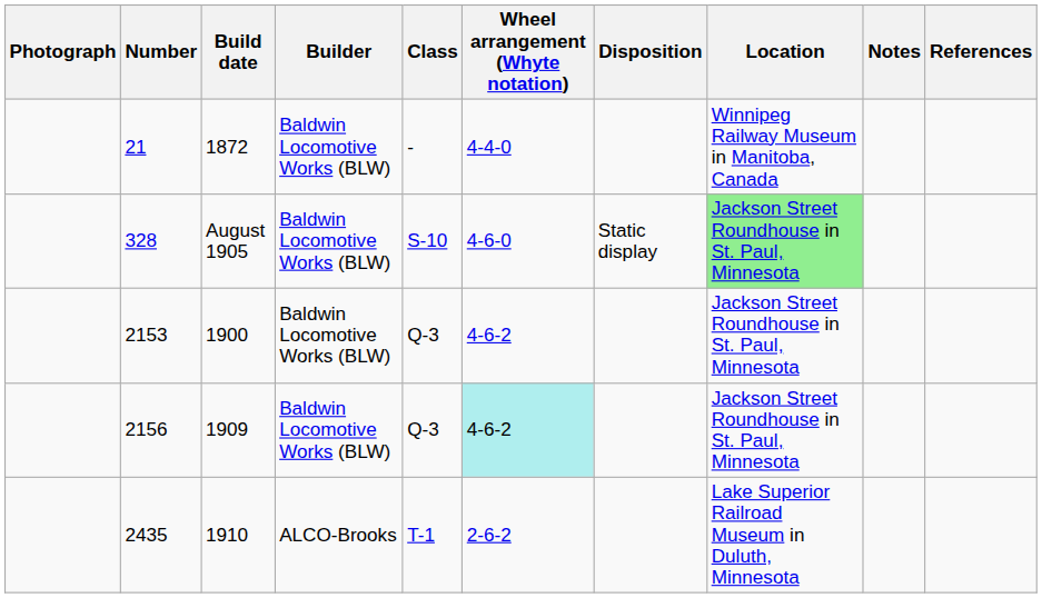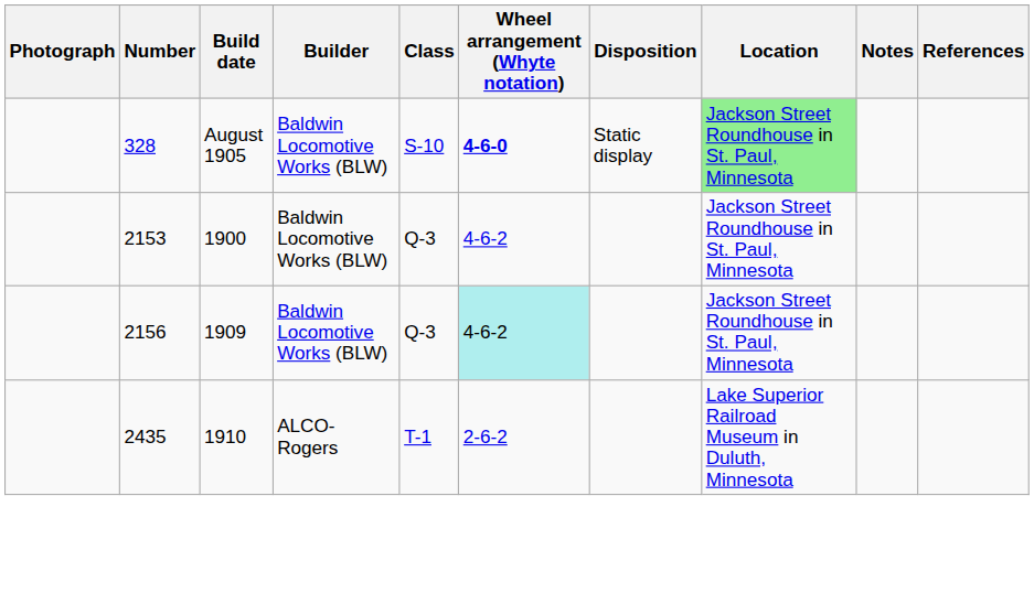 <table class="wikitable">
 <tr>
 <th><strong>Photograph</strong></th>
 <th>Number</th>
 <th>Build date</th>
 <th>Builder</th>
 <th>Class</th>
 <th>Wheel arrangement<br>(<a href='#'>Whyte notation</a>)</th>
 <th>Disposition</th>
 <th>Location</th>
 <th>Notes</th>
 <th>References</th>
 </tr>
 <tr>
 <td></td>
-<td><a href='#'>21</a></td>
-<td>1872</td>
-<td><a href='#'>Baldwin Locomotive Works</a> (BLW)</td>
-<td>-</td>
-<td><a href='#'>4-4-0</a></td>
-<td></td>
-<td><a href='#'>Winnipeg Railway Museum</a> in <a href='#'>Manitoba</a>, <a href='#'>Canada</a></td>
-<td></td>
-<td></td>
-</tr>
-<tr>
-<td></td>
 <td><a href='#'>328</a></td>
 <td>August 1905</td>
 <td><a href='#'>Baldwin Locomotive Works</a> (BLW)</td>
 <td><a href='#'>S-10</a></td>
-<td><a href='#'>4-6-0</a></td>
+<td><strong><a href='#'>4-6-0</a></strong></td>
 <td>Static display</td>
 <td style="background: lightgreen;"><a href='#'>Jackson Street Roundhouse</a> in <a href='#'>St. Paul, Minnesota</a></td>
 <td></td>
 <td></td>
 </tr>
 <tr>
 <td></td>
 <td>2153</td>
 <td>1900</td>
 <td>Baldwin Locomotive Works (BLW)</td>
 <td>Q-3</td>
 <td><a href='#'>4-6-2</a></td>
 <td></td>
 <td><a href='#'>Jackson Street Roundhouse</a> in <a href='#'>St. Paul, Minnesota</a></td>
 <td></td>
 <td></td>
 </tr>
 <tr>
 <td></td>
 <td>2156</td>
 <td>1909</td>
 <td><a href='#'>Baldwin Locomotive Works</a> (BLW)</td>
 <td>Q-3</td>
 <td style="background: paleturquoise;">4-6-2</td>
 <td></td>
 <td><a href='#'>Jackson Street Roundhouse</a> in <a href='#'>St. Paul, Minnesota</a></td>
 <td></td>
 <td></td>
 </tr>
 <tr>
 <td></td>
 <td>2435</td>
 <td>1910</td>
-<td>ALCO-Brooks</td>
+<td>ALCO-Rogers</td>
 <td><a href='#'>T-1</a></td>
 <td><a href='#'>2-6-2</a></td>
 <td></td>
 <td><a href='#'>Lake Superior Railroad Museum</a> in <a href='#'>Duluth, Minnesota</a></td>
 <td></td>
 <td></td>
 </tr>
 </table>
